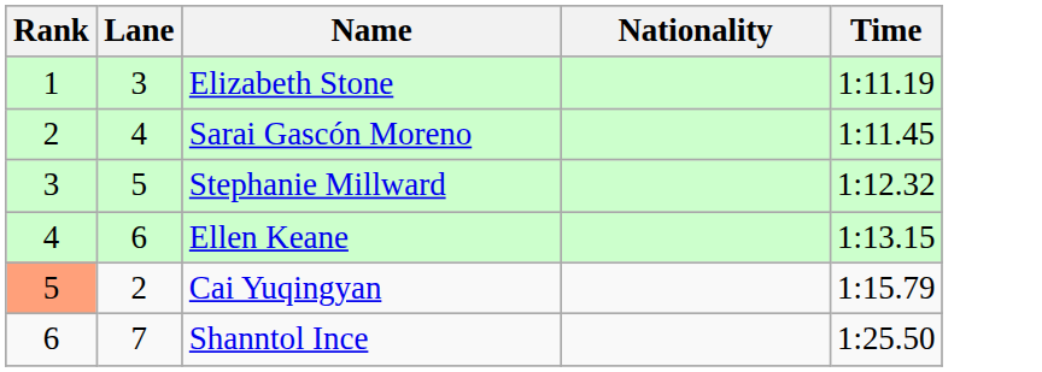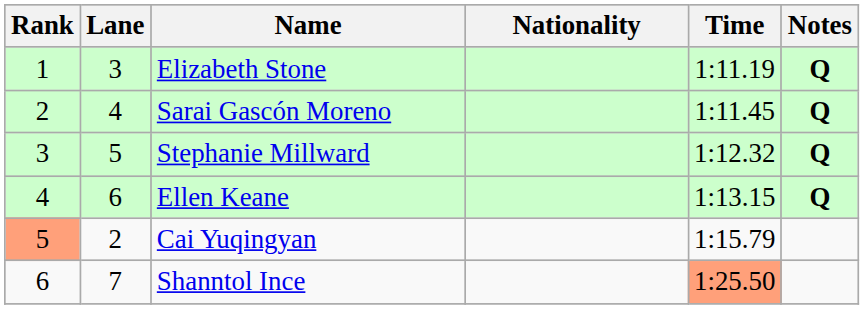 <table class="wikitable sortable" style="text-align:center">
 <tr>
 <th>Rank</th>
 <th>Lane</th>
 <th style="width:180px">Name</th>
 <th style="width:125px">Nationality</th>
 <th>Time</th>
+<th>Notes</th>
 </tr>
 <tr style="background:#cfc;">
 <td>1</td>
 <td>3</td>
 <td style="text-align:left;"><a href='#'>Elizabeth Stone</a></td>
 <td style="text-align:left;"></td>
 <td>1:11.19</td>
+<td><strong>Q</strong></td>
 </tr>
 <tr style="background:#cfc;">
 <td>2</td>
 <td>4</td>
 <td style="text-align:left;"><a href='#'>Sarai Gascón Moreno</a></td>
 <td style="text-align:left;"></td>
 <td>1:11.45</td>
+<td><strong>Q</strong></td>
 </tr>
 <tr style="background:#cfc;">
 <td>3</td>
 <td>5</td>
 <td style="text-align:left;"><a href='#'>Stephanie Millward</a></td>
 <td style="text-align:left;"></td>
 <td>1:12.32</td>
+<td><strong>Q</strong></td>
 </tr>
 <tr style="background:#cfc;">
 <td>4</td>
 <td>6</td>
 <td style="text-align:left;"><a href='#'>Ellen Keane</a></td>
 <td style="text-align:left;"></td>
 <td>1:13.15</td>
+<td><strong>Q</strong></td>
 </tr>
 <tr>
 <td style="background: lightsalmon;">5</td>
 <td>2</td>
 <td style="text-align:left;"><a href='#'>Cai Yuqingyan</a></td>
 <td style="text-align:left;"></td>
 <td>1:15.79</td>
+<td></td>
 </tr>
 <tr>
 <td>6</td>
 <td>7</td>
 <td style="text-align:left;"><a href='#'>Shanntol Ince</a></td>
 <td style="text-align:left;"></td>
-<td>1:25.50</td>
+<td style="background: lightsalmon;">1:25.50</td>
+<td></td>
 </tr>
 </table>
